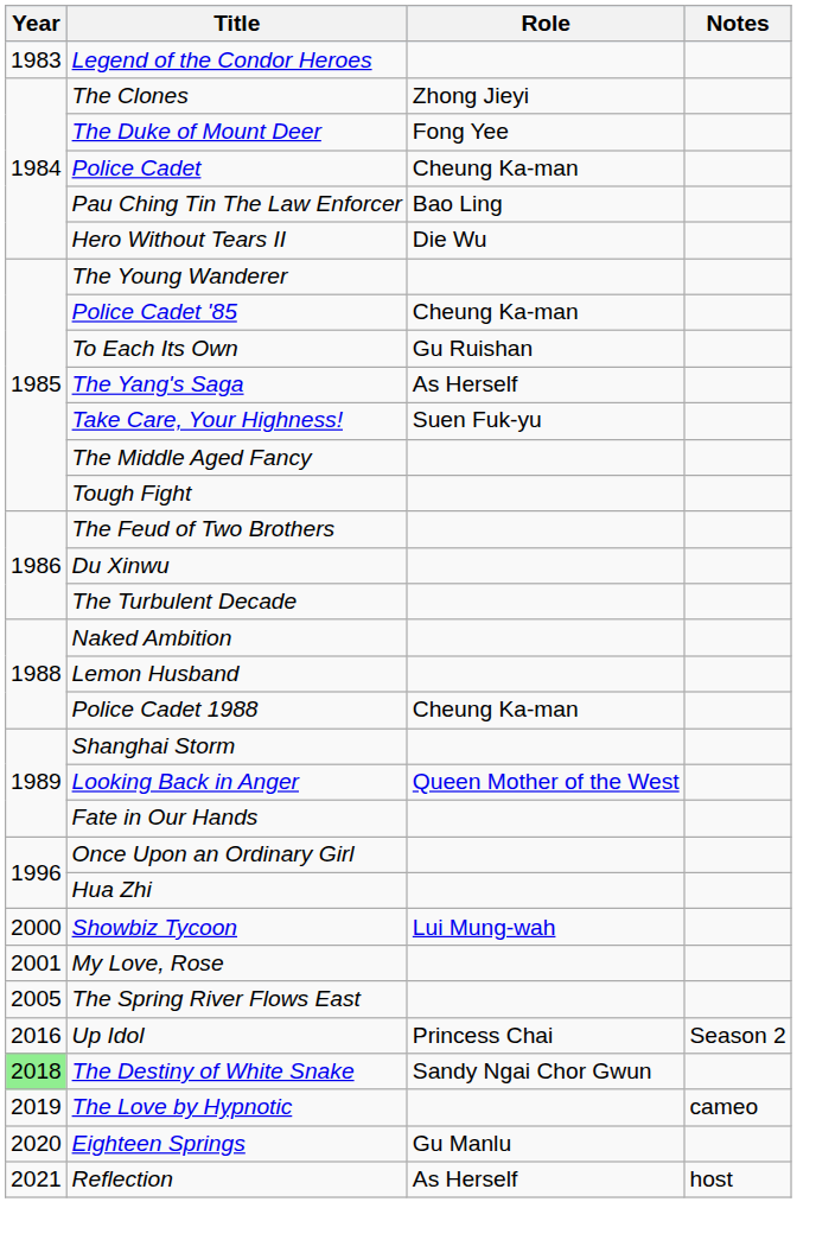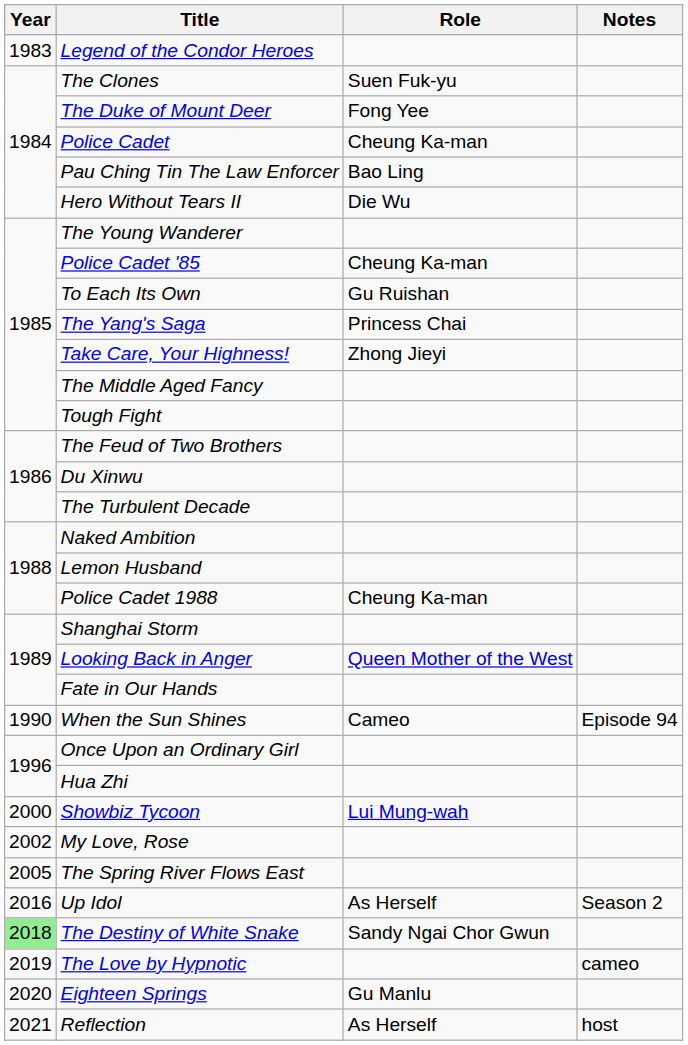 <table class="wikitable sortable">
 <tr style="background:#b0c4de; text-align:center;">
 <th>Year</th>
 <th>Title</th>
 <th>Role</th>
 <th class="unsortable">Notes</th>
 </tr>
 <tr>
 <td rowspan="1">1983</td>
 <td><em><a href='#'>Legend of the Condor Heroes</a></em></td>
 <td></td>
 <td></td>
 </tr>
 <tr>
 <td rowspan="5">1984</td>
 <td data-sort-value="Clones, The"><em>The Clones</em></td>
-<td>Zhong Jieyi</td>
+<td>Suen Fuk-yu</td>
 <td></td>
 </tr>
 <tr>
 <td data-sort-value="Duke of Mount Deer, The"><em><a href='#'>The Duke of Mount Deer</a></em></td>
 <td>Fong Yee</td>
 <td></td>
 </tr>
 <tr>
 <td><em><a href='#'>Police Cadet</a></em></td>
 <td>Cheung Ka-man</td>
 <td></td>
 </tr>
 <tr>
 <td><em>Pau Ching Tin The Law Enforcer</em></td>
 <td>Bao Ling</td>
 <td></td>
 </tr>
 <tr>
 <td><em>Hero Without Tears II</em></td>
 <td>Die Wu</td>
 <td></td>
 </tr>
 <tr>
 <td rowspan=7>1985</td>
 <td data-sort-value="Young Wanderer, The"><em>The Young Wanderer</em></td>
 <td></td>
 <td></td>
 </tr>
 <tr>
 <td><em><a href='#'>Police Cadet '85</a></em></td>
 <td>Cheung Ka-man</td>
 <td></td>
 </tr>
 <tr>
 <td><em>To Each Its Own</em></td>
 <td>Gu Ruishan</td>
 <td></td>
 </tr>
 <tr>
 <td data-sort-value="Yang's Saga, The"><em><a href='#'>The Yang's Saga</a></em></td>
-<td>As Herself</td>
+<td>Princess Chai</td>
 <td></td>
 </tr>
 <tr>
 <td><em><a href='#'>Take Care, Your Highness!</a></em></td>
-<td>Suen Fuk-yu</td>
+<td>Zhong Jieyi</td>
 <td></td>
 </tr>
 <tr>
 <td data-sort-value="Middle Aged Fancy, The"><em>The Middle Aged Fancy</em></td>
 <td></td>
 <td></td>
 </tr>
 <tr>
 <td><em>Tough Fight</em></td>
 <td></td>
 <td></td>
 </tr>
 <tr>
 <td rowspan=3>1986</td>
 <td data-sort-value="Feud of Two Brothers, The"><em>The Feud of Two Brothers</em></td>
 <td></td>
 <td></td>
 </tr>
 <tr>
 <td><em>Du Xinwu</em></td>
 <td></td>
 <td></td>
 </tr>
 <tr>
 <td data-sort-value="Turbulent Decade, The"><em>The Turbulent Decade</em></td>
 <td></td>
 <td></td>
 </tr>
 <tr>
 <td rowspan=3>1988</td>
 <td><em>Naked Ambition</em></td>
 <td></td>
 <td></td>
 </tr>
 <tr>
 <td><em>Lemon Husband</em></td>
 <td></td>
 <td></td>
 </tr>
 <tr>
 <td><em>Police Cadet 1988</em></td>
 <td>Cheung Ka-man</td>
 <td></td>
 </tr>
 <tr>
 <td rowspan=3>1989</td>
 <td><em>Shanghai Storm</em></td>
 <td></td>
 <td></td>
 </tr>
 <tr>
 <td><em><a href='#'>Looking Back in Anger</a></em></td>
 <td><a href='#'>Queen Mother of the West</a></td>
 <td></td>
 </tr>
 <tr>
 <td><em>Fate in Our Hands</em></td>
 <td></td>
 <td></td>
 </tr>
 <tr>
+<td>1990</td>
+<td><em>When the Sun Shines</em></td>
+<td>Cameo</td>
+<td>Episode 94</td>
+</tr>
+<tr>
 <td rowspan=2>1996</td>
 <td><em>Once Upon an Ordinary Girl</em></td>
 <td></td>
 <td></td>
 </tr>
 <tr>
 <td><em>Hua Zhi</em></td>
 <td></td>
 <td></td>
 </tr>
 <tr>
 <td>2000</td>
 <td><em><a href='#'>Showbiz Tycoon</a></em></td>
 <td><a href='#'>Lui Mung-wah</a></td>
 <td></td>
 </tr>
 <tr>
-<td>2001</td>
+<td>2002</td>
 <td><em>My Love, Rose</em></td>
 <td></td>
 <td></td>
 </tr>
 <tr>
 <td>2005</td>
 <td data-sort-value="Spring River Flows East, The"><em>The Spring River Flows East</em></td>
 <td></td>
 <td></td>
 </tr>
 <tr>
 <td>2016</td>
 <td><em>Up Idol</em></td>
-<td>Princess Chai</td>
+<td>As Herself</td>
 <td>Season 2</td>
 </tr>
 <tr>
 <td style="background: lightgreen;">2018</td>
 <td data-sort-value="Destiny of White Snake, The"><em><a href='#'>The Destiny of White Snake</a></em></td>
 <td>Sandy Ngai Chor Gwun</td>
 <td></td>
 </tr>
 <tr>
 <td>2019</td>
 <td data-sort-value="Love by Hypnotic, The"><em><a href='#'>The Love by Hypnotic</a></em></td>
 <td></td>
 <td>cameo</td>
 </tr>
 <tr>
 <td>2020</td>
 <td><em><a href='#'>Eighteen Springs</a></em></td>
 <td>Gu Manlu</td>
 <td></td>
 </tr>
 <tr>
 <td>2021</td>
 <td><em>Reflection</em></td>
 <td>As Herself</td>
 <td>host</td>
 </tr>
 </table>
